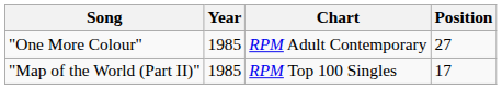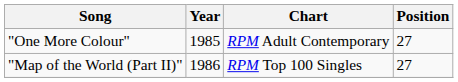 <table class="wikitable">
 <tr>
 <th align="left">Song</th>
 <th align="left">Year</th>
 <th align="left">Chart</th>
 <th align="left">Position</th>
 </tr>
 <tr>
 <td align="left">"One More Colour"</td>
 <td align="left">1985</td>
 <td align="left"><em><a href='#'>RPM</a></em> Adult Contemporary</td>
 <td align="left">27</td>
 </tr>
 <tr>
 <td align="left">"Map of the World (Part II)"</td>
-<td align="left">1985</td>
+<td align="left">1986</td>
 <td align="left"><em><a href='#'>RPM</a></em> Top 100 Singles</td>
-<td align="left">17</td>
+<td align="left">27</td>
 </tr>
 <tr>
 </tr>
 </table>
